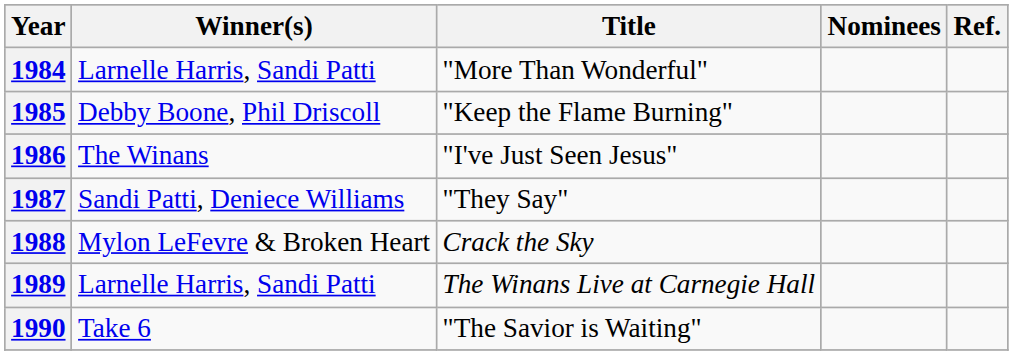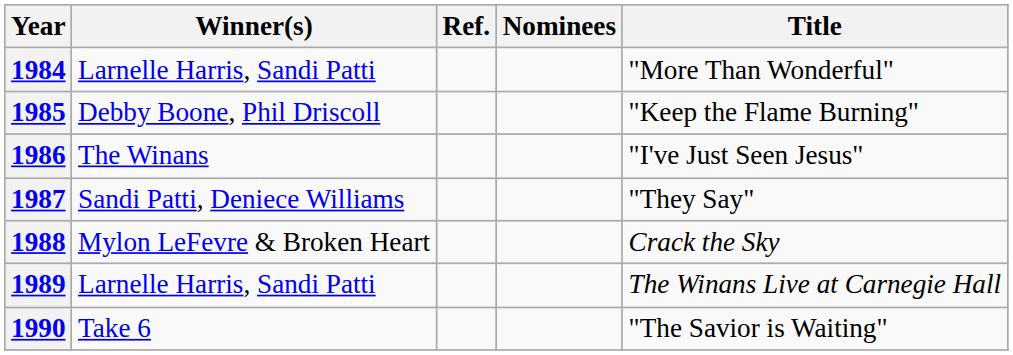 <table class="wikitable sortable">
 <tr>
 <th scope="col">Year</th>
 <th scope="col">Winner(s)</th>
+<th scope="col" class="unsortable">Ref.</th>
+<th scope="col" class="unsortable">Nominees</th>
 <th scope="col">Title</th>
-<th scope="col" class="unsortable">Nominees</th>
-<th scope="col" class="unsortable">Ref.</th>
 </tr>
 <tr>
 <th scope="row" align="center"><a href='#'>1984</a></th>
 <td><a href='#'>Larnelle Harris</a>, <a href='#'>Sandi Patti</a></td>
+<td align="center"></td>
+<td></td>
 <td>"More Than Wonderful"</td>
-<td></td>
-<td align="center"></td>
 </tr>
 <tr>
 <th scope="row" align="center"><a href='#'>1985</a></th>
 <td><a href='#'>Debby Boone</a>, <a href='#'>Phil Driscoll</a></td>
+<td align="center"></td>
+<td></td>
 <td>"Keep the Flame Burning"</td>
-<td></td>
-<td align="center"></td>
 </tr>
 <tr>
 <th scope="row" align="center"><a href='#'>1986</a></th>
 <td><a href='#'>The Winans</a></td>
+<td align="center"></td>
+<td></td>
 <td>"I've Just Seen Jesus"</td>
-<td></td>
-<td align="center"></td>
 </tr>
 <tr>
 <th scope="row" align="center"><a href='#'>1987</a></th>
 <td><a href='#'>Sandi Patti</a>, <a href='#'>Deniece Williams</a></td>
+<td align="center"></td>
+<td></td>
 <td>"They Say"</td>
-<td></td>
-<td align="center"></td>
 </tr>
 <tr>
 <th scope="row" align="center"><a href='#'>1988</a></th>
 <td><a href='#'>Mylon LeFevre</a> & Broken Heart</td>
+<td align="center"></td>
+<td></td>
 <td><em>Crack the Sky</em></td>
-<td></td>
-<td align="center"></td>
 </tr>
 <tr>
 <th scope="row" align="center"><a href='#'>1989</a></th>
 <td><a href='#'>Larnelle Harris</a>, <a href='#'>Sandi Patti</a></td>
+<td align="center"></td>
+<td></td>
 <td><em>The Winans Live at Carnegie Hall</em></td>
-<td></td>
-<td align="center"></td>
 </tr>
 <tr>
 <th scope="row" align="center"><a href='#'>1990</a></th>
 <td><a href='#'>Take 6</a></td>
+<td align="center"></td>
+<td></td>
 <td>"The Savior is Waiting"</td>
-<td></td>
-<td align="center"></td>
 </tr>
 </table>
